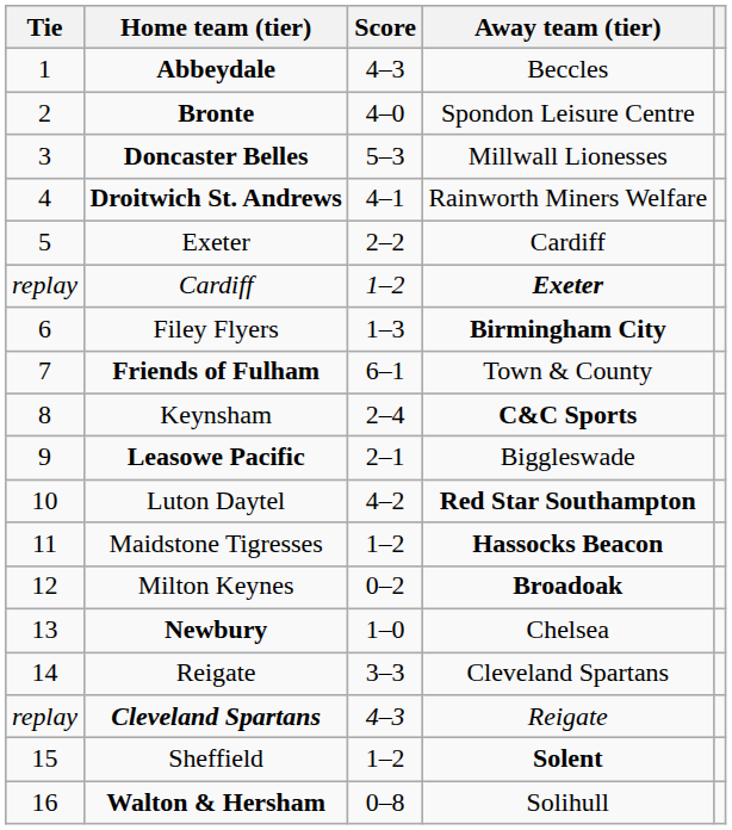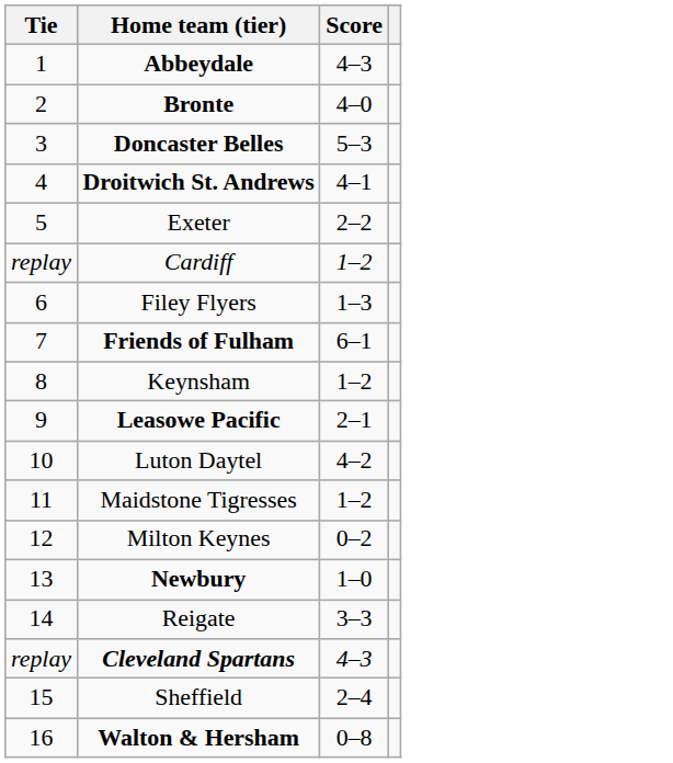 <table class="wikitable" style="text-align:center; font-size:85%">
 <tr>
 <th>Tie</th>
 <th>Home team (tier)</th>
 <th>Score</th>
-<th>Away team (tier)</th>
 <th></th>
 </tr>
 <tr>
 <td align="center">1</td>
 <td><strong>Abbeydale</strong></td>
 <td align="center">4–3</td>
-<td>Beccles</td>
 <td></td>
 </tr>
 <tr>
 <td align="center">2</td>
 <td><strong>Bronte</strong></td>
 <td align="center">4–0</td>
-<td>Spondon Leisure Centre</td>
 <td></td>
 </tr>
 <tr>
 <td align="center">3</td>
 <td><strong>Doncaster Belles</strong></td>
 <td align="center">5–3</td>
-<td>Millwall Lionesses</td>
 <td></td>
 </tr>
 <tr>
 <td align="center">4</td>
 <td><strong>Droitwich St. Andrews</strong></td>
 <td align="center">4–1</td>
-<td>Rainworth Miners Welfare</td>
 <td></td>
 </tr>
 <tr>
 <td align="center">5</td>
 <td>Exeter</td>
 <td align="center">2–2 </td>
-<td>Cardiff</td>
 <td></td>
 </tr>
 <tr>
 <td align="center"><em>replay</em></td>
 <td><em>Cardiff</em></td>
 <td align="center"><em>1–2</em></td>
-<td><strong><em>Exeter</em></strong></td>
 <td></td>
 </tr>
 <tr>
 <td align="center">6</td>
 <td>Filey Flyers</td>
 <td align="center">1–3</td>
-<td><strong>Birmingham City</strong></td>
 <td></td>
 </tr>
 <tr>
 <td align="center">7</td>
 <td><strong>Friends of Fulham</strong></td>
 <td align="center">6–1</td>
-<td>Town & County</td>
 <td></td>
 </tr>
 <tr>
 <td align="center">8</td>
 <td>Keynsham</td>
-<td align="center">2–4</td>
-<td><strong>C&C Sports</strong></td>
+<td align="center">1–2</td>
 <td></td>
 </tr>
 <tr>
 <td align="center">9</td>
 <td><strong>Leasowe Pacific</strong></td>
 <td align="center">2–1</td>
-<td>Biggleswade</td>
 <td></td>
 </tr>
 <tr>
 <td align="center">10</td>
 <td>Luton Daytel</td>
 <td align="center">4–2</td>
-<td><strong>Red Star Southampton</strong></td>
 <td></td>
 </tr>
 <tr>
 <td align="center">11</td>
 <td>Maidstone Tigresses</td>
 <td align="center">1–2</td>
-<td><strong>Hassocks Beacon</strong></td>
 <td></td>
 </tr>
 <tr>
 <td align="center">12</td>
 <td>Milton Keynes</td>
 <td align="center">0–2</td>
-<td><strong>Broadoak</strong></td>
 <td></td>
 </tr>
 <tr>
 <td align="center">13</td>
 <td><strong>Newbury</strong></td>
 <td align="center">1–0</td>
-<td>Chelsea</td>
 <td></td>
 </tr>
 <tr>
 <td align="center">14</td>
 <td>Reigate</td>
 <td align="center">3–3 </td>
-<td>Cleveland Spartans</td>
 <td></td>
 </tr>
 <tr>
 <td align="center"><em>replay</em></td>
 <td><strong><em>Cleveland Spartans</em></strong></td>
 <td align="center"><em>4–3</em></td>
-<td><em>Reigate</em></td>
 <td></td>
 </tr>
 <tr>
 <td align="center">15</td>
 <td>Sheffield</td>
-<td align="center">1–2</td>
-<td><strong>Solent</strong></td>
+<td align="center">2–4</td>
 <td></td>
 </tr>
 <tr>
 <td align="center">16</td>
 <td><strong>Walton & Hersham</strong></td>
 <td align="center">0–8</td>
-<td>Solihull</td>
 <td></td>
 </tr>
 </table>
